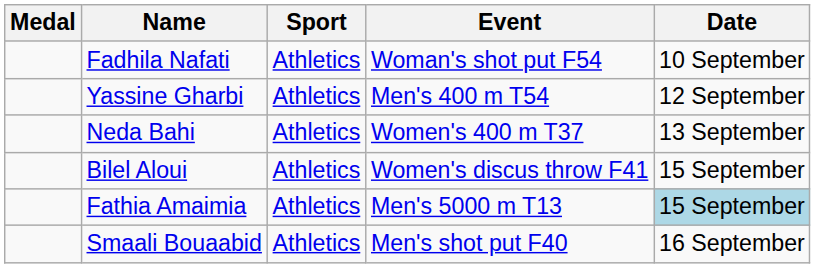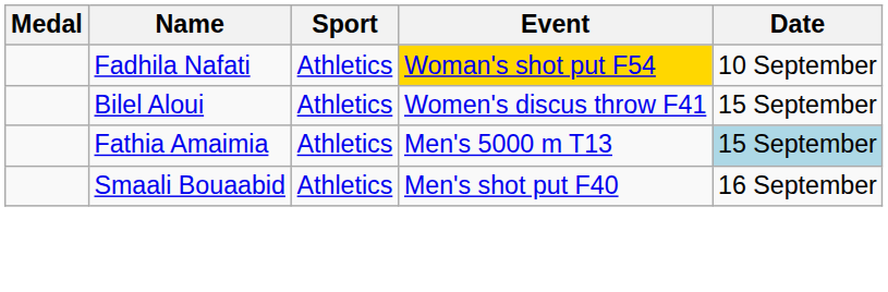 <table class="wikitable sortable">
 <tr>
 <th>Medal</th>
 <th>Name</th>
 <th>Sport</th>
 <th>Event</th>
 <th>Date</th>
 </tr>
 <tr>
 <td></td>
 <td><a href='#'>Fadhila Nafati</a></td>
 <td><a href='#'>Athletics</a></td>
-<td><a href='#'>Woman's shot put F54</a></td>
+<td style="background: gold;"><a href='#'>Woman's shot put F54</a></td>
 <td>10 September</td>
-</tr>
-<tr>
-<td></td>
-<td><a href='#'>Yassine Gharbi</a></td>
-<td><a href='#'>Athletics</a></td>
-<td><a href='#'>Men's 400 m T54</a></td>
-<td>12 September</td>
-</tr>
-<tr>
-<td></td>
-<td><a href='#'>Neda Bahi</a></td>
-<td><a href='#'>Athletics</a></td>
-<td><a href='#'>Women's 400 m T37</a></td>
-<td>13 September</td>
 </tr>
 <tr>
 <td></td>
 <td><a href='#'>Bilel Aloui</a></td>
 <td><a href='#'>Athletics</a></td>
 <td><a href='#'>Women's discus throw F41</a></td>
 <td>15 September</td>
 </tr>
 <tr>
 <td></td>
 <td><a href='#'>Fathia Amaimia</a></td>
 <td><a href='#'>Athletics</a></td>
 <td><a href='#'>Men's 5000 m T13</a></td>
 <td style="background: lightblue;">15 September</td>
 </tr>
 <tr>
 <td></td>
 <td><a href='#'>Smaali Bouaabid</a></td>
 <td><a href='#'>Athletics</a></td>
 <td><a href='#'>Men's shot put F40</a></td>
 <td>16 September</td>
 </tr>
 </table>
